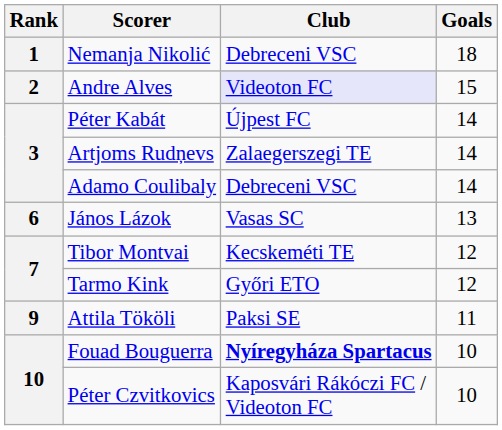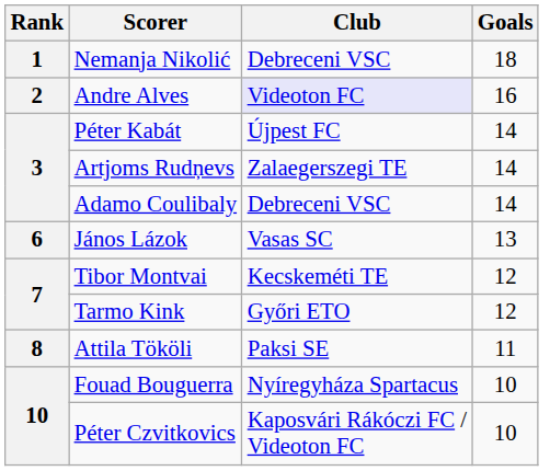 <table class="wikitable" style="text-align:center">
 <tr>
 <th>Rank</th>
 <th>Scorer</th>
 <th>Club</th>
 <th>Goals</th>
 </tr>
 <tr>
 <th rowspan="1">1</th>
 <td align="left"> <a href='#'>Nemanja Nikolić</a></td>
 <td align="left"><a href='#'>Debreceni VSC</a></td>
 <td>18</td>
 </tr>
 <tr>
 <th rowspan="1">2</th>
 <td align="left"> <a href='#'>Andre Alves</a></td>
 <td align="left" style="background: lavender;"><a href='#'>Videoton FC</a></td>
-<td>15</td>
+<td>16</td>
 </tr>
 <tr>
 <th rowspan="3">3</th>
 <td align="left"> <a href='#'>Péter Kabát</a></td>
 <td align="left"><a href='#'>Újpest FC</a></td>
 <td>14</td>
 </tr>
 <tr>
 <td align="left"> <a href='#'>Artjoms Rudņevs</a></td>
 <td align="left"><a href='#'>Zalaegerszegi TE</a></td>
 <td>14</td>
 </tr>
 <tr>
 <td align="left"> <a href='#'>Adamo Coulibaly</a></td>
 <td align="left"><a href='#'>Debreceni VSC</a></td>
 <td>14</td>
 </tr>
 <tr>
 <th rowspan="1">6</th>
 <td align="left"> <a href='#'>János Lázok</a></td>
 <td align="left"><a href='#'>Vasas SC</a></td>
 <td>13</td>
 </tr>
 <tr>
 <th rowspan="2">7</th>
 <td align="left"> <a href='#'>Tibor Montvai</a></td>
 <td align="left"><a href='#'>Kecskeméti TE</a></td>
 <td>12</td>
 </tr>
 <tr>
 <td align="left"> <a href='#'>Tarmo Kink</a></td>
 <td align="left"><a href='#'>Győri ETO</a></td>
 <td>12</td>
 </tr>
 <tr>
-<th rowspan="1">9</th>
+<th rowspan="1">8</th>
 <td align="left"> <a href='#'>Attila Tököli</a></td>
 <td align="left"><a href='#'>Paksi SE</a></td>
 <td>11</td>
 </tr>
 <tr>
 <th rowspan="2">10</th>
 <td align="left"> <a href='#'>Fouad Bouguerra</a></td>
-<td align="left"><strong><a href='#'>Nyíregyháza Spartacus</a></strong></td>
+<td align="left"><a href='#'>Nyíregyháza Spartacus</a></td>
 <td>10</td>
 </tr>
 <tr>
 <td align="left"> <a href='#'>Péter Czvitkovics</a></td>
 <td align="left"><a href='#'>Kaposvári Rákóczi FC</a> /<br><a href='#'>Videoton FC</a></td>
 <td>10</td>
 </tr>
 </table>
